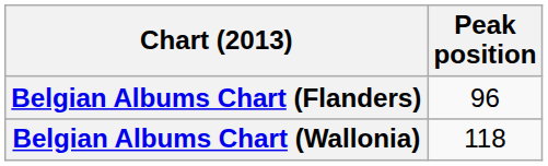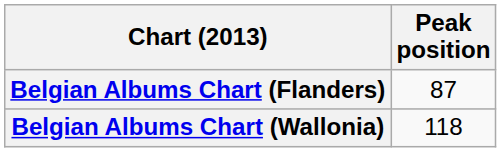 <table class="wikitable sortable plainrowheaders" style="text-align:center">
 <tr>
 <th scope="col">Chart (2013)</th>
 <th scope="col">Peak<br>position</th>
 </tr>
 <tr>
 <th scope="row"><a href='#'>Belgian Albums Chart</a> (Flanders)</th>
-<td>96</td>
+<td>87</td>
 </tr>
 <tr>
 <th scope="row"><a href='#'>Belgian Albums Chart</a> (Wallonia)</th>
 <td>118</td>
 </tr>
 </table>
